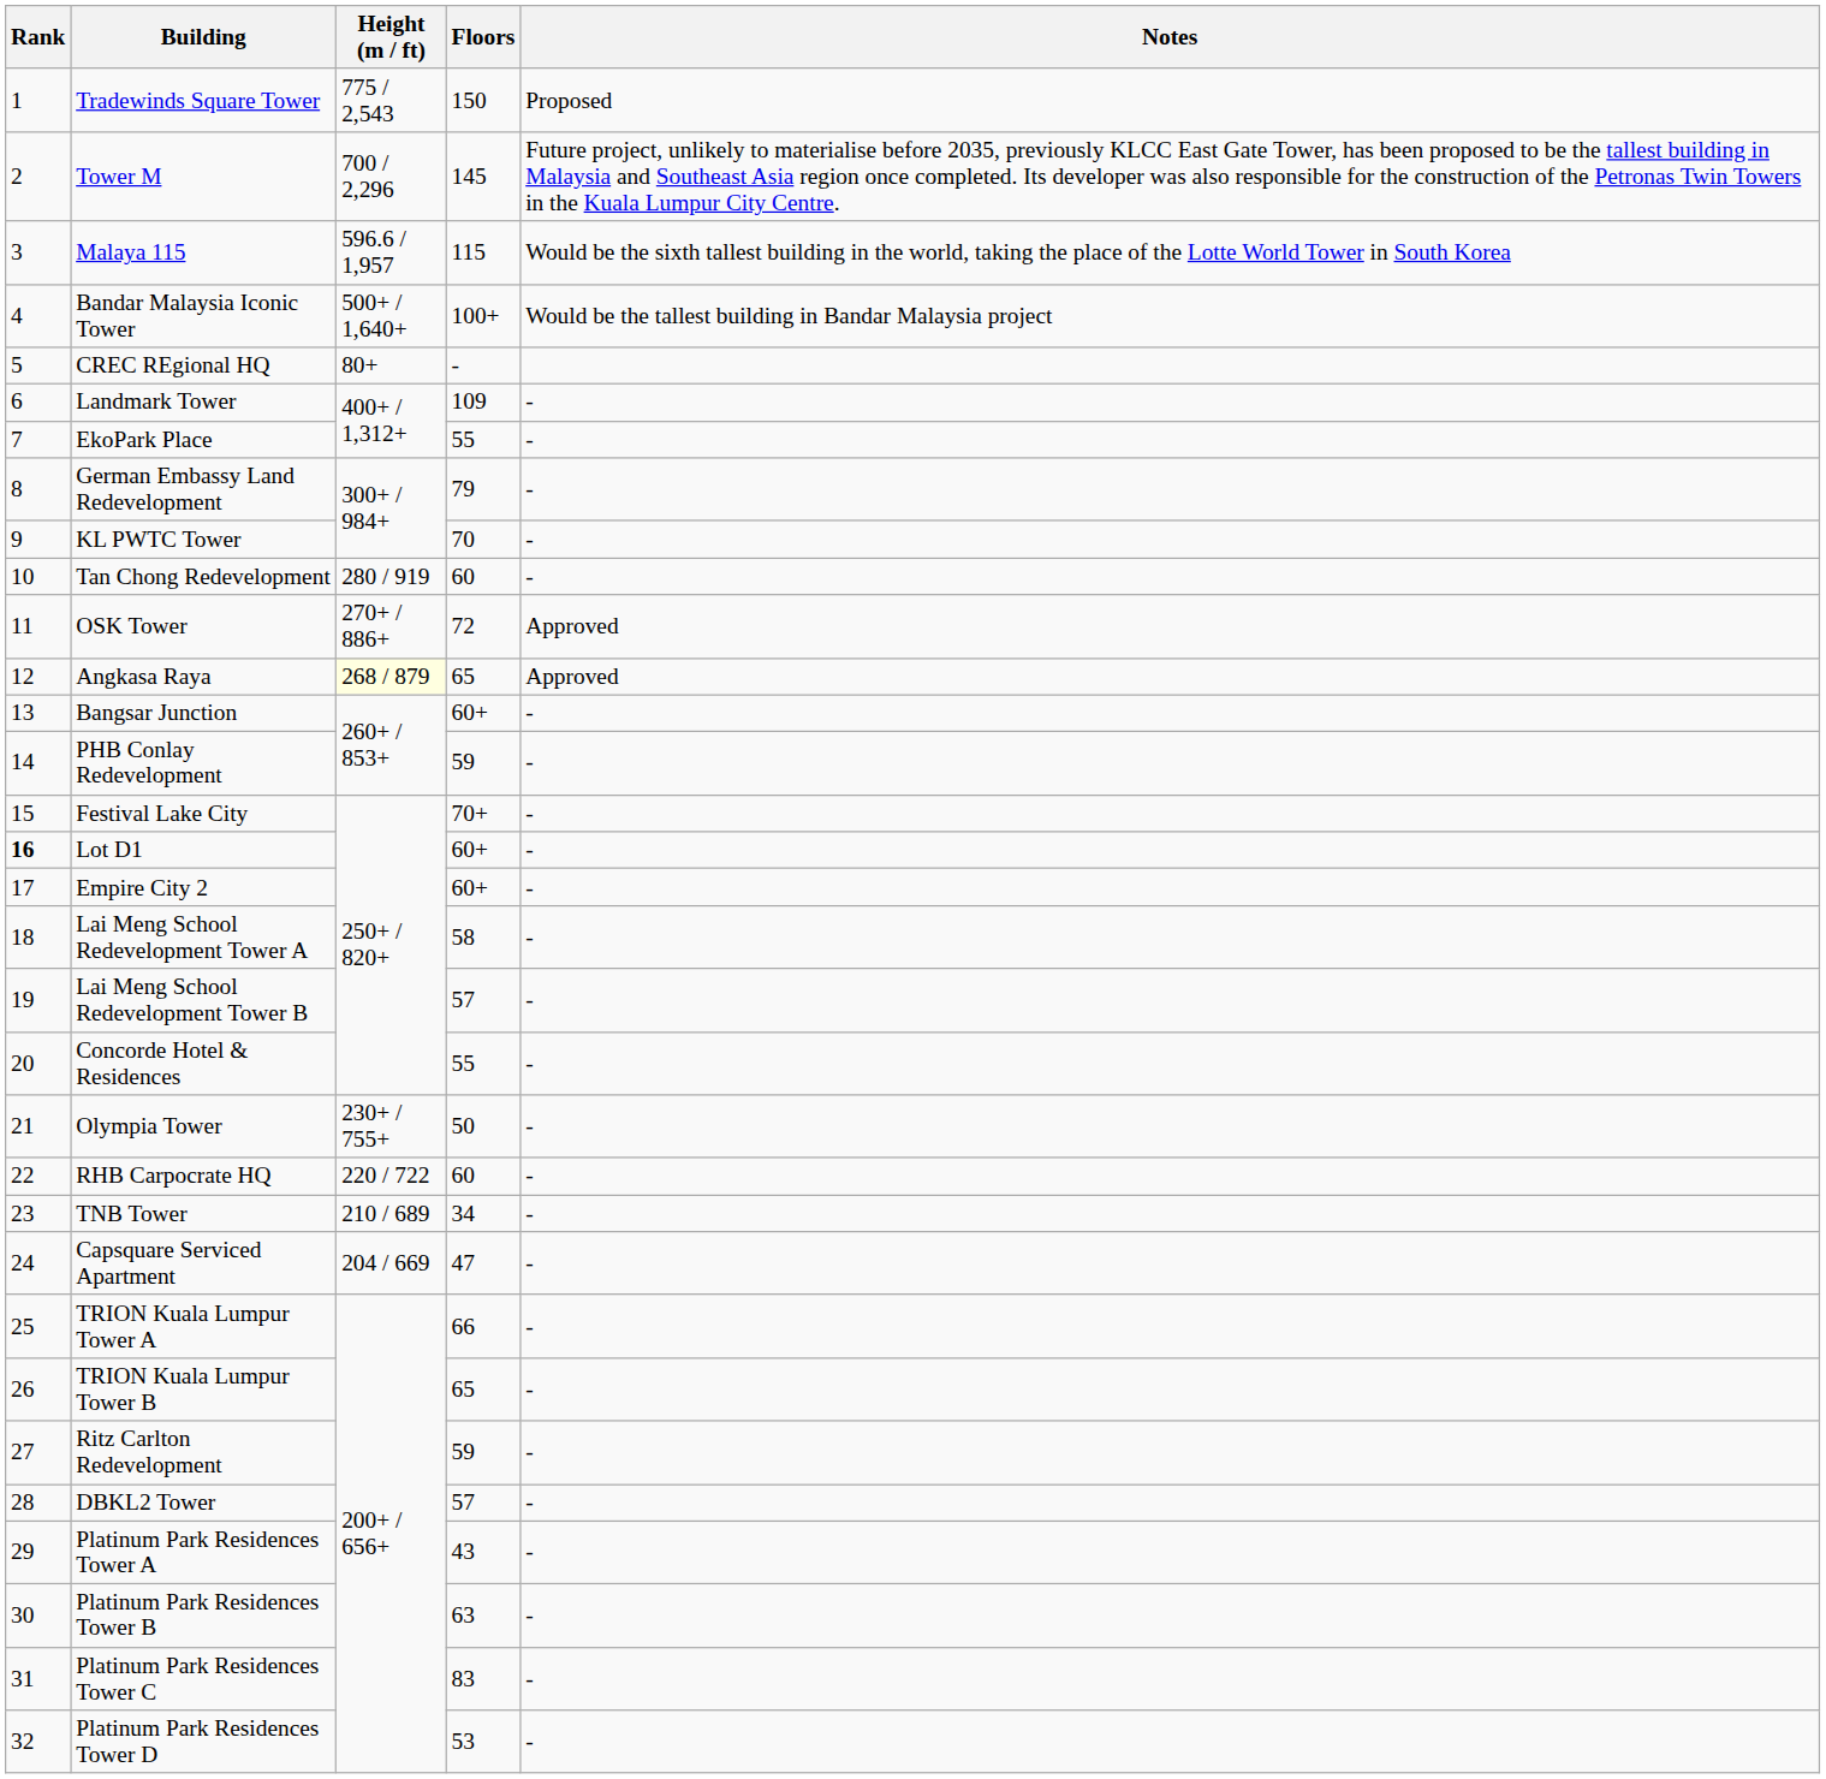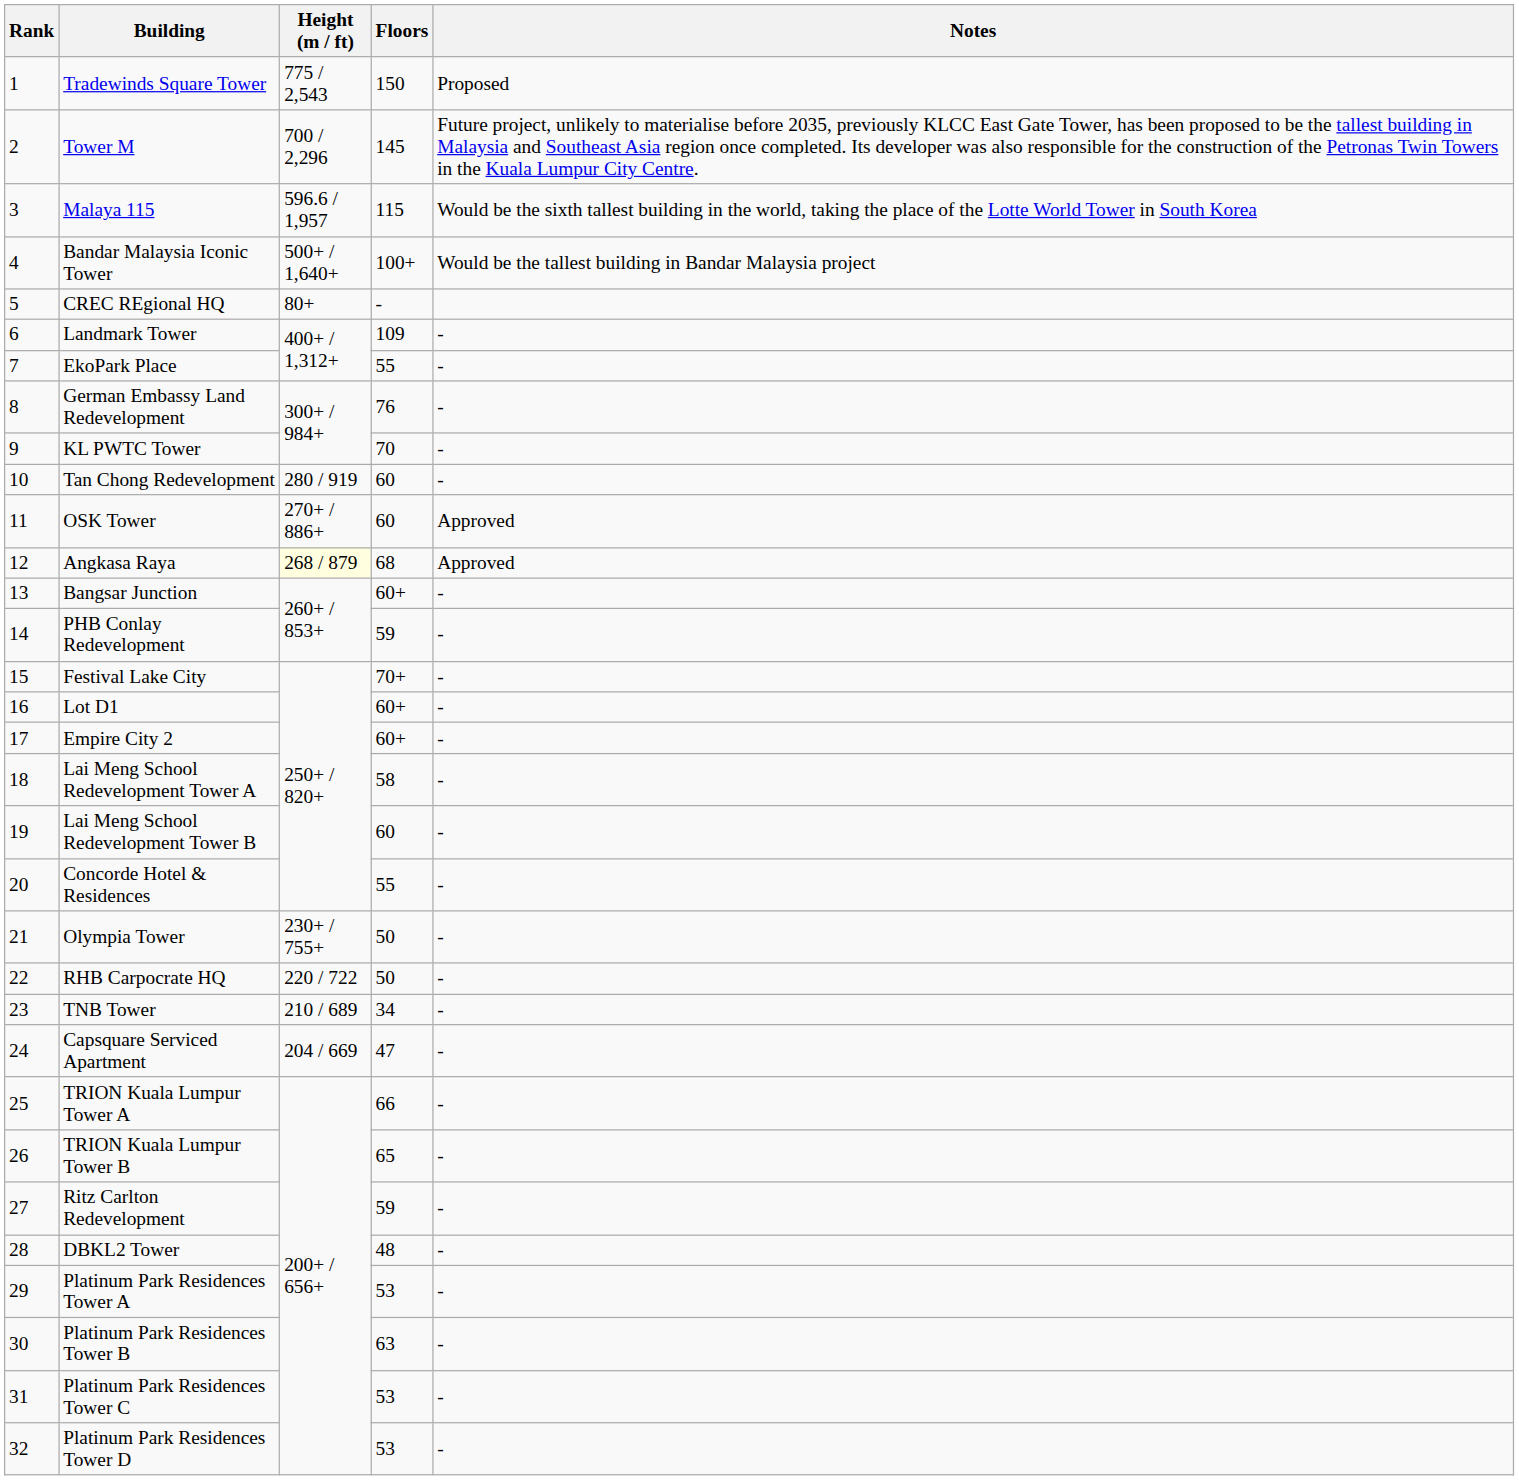 <table class="wikitable sortable">
 <tr>
 <th>Rank</th>
 <th>Building</th>
 <th>Height (m / ft)</th>
 <th>Floors</th>
 <th>Notes</th>
 </tr>
 <tr>
 <td>1</td>
 <td><a href='#'>Tradewinds Square Tower</a></td>
 <td>775 / 2,543</td>
 <td>150</td>
 <td>Proposed</td>
 </tr>
 <tr>
 <td>2</td>
 <td><a href='#'>Tower M</a></td>
 <td>700 / 2,296</td>
 <td>145</td>
 <td>Future project, unlikely to materialise before 2035, previously KLCC East Gate Tower, has been proposed to be the <a href='#'>tallest building in Malaysia</a> and <a href='#'>Southeast Asia</a> region once completed. Its developer was also responsible for the construction of the <a href='#'>Petronas Twin Towers</a> in the <a href='#'>Kuala Lumpur City Centre</a>.</td>
 </tr>
 <tr>
 <td>3</td>
 <td><a href='#'>Malaya 115</a></td>
 <td>596.6 / 1,957</td>
 <td>115</td>
 <td>Would be the sixth tallest building in the world, taking the place of the <a href='#'>Lotte World Tower</a> in <a href='#'>South Korea</a></td>
 </tr>
 <tr>
 <td>4</td>
 <td>Bandar Malaysia Iconic Tower</td>
 <td>500+ / 1,640+</td>
 <td>100+</td>
 <td>Would be the tallest building in Bandar Malaysia project</td>
 </tr>
 <tr>
 <td>5</td>
 <td>CREC REgional HQ</td>
 <td>80+</td>
 <td>-</td>
 </tr>
 <tr>
 <td>6</td>
 <td>Landmark Tower</td>
 <td rowspan="2">400+ / 1,312+</td>
 <td>109</td>
 <td>-</td>
 </tr>
 <tr>
 <td>7</td>
 <td>EkoPark Place</td>
 <td>55</td>
 <td>-</td>
 </tr>
 <tr>
 <td>8</td>
 <td>German Embassy Land Redevelopment</td>
 <td rowspan="2">300+ / 984+</td>
-<td>79</td>
+<td>76</td>
 <td>-</td>
 </tr>
 <tr>
 <td>9</td>
 <td>KL PWTC Tower</td>
 <td>70</td>
 <td>-</td>
 </tr>
 <tr>
 <td>10</td>
 <td>Tan Chong Redevelopment</td>
 <td>280 / 919</td>
 <td>60</td>
 <td>-</td>
 </tr>
 <tr>
 <td>11</td>
 <td>OSK Tower</td>
 <td>270+ / 886+</td>
-<td>72</td>
+<td>60</td>
 <td>Approved</td>
 </tr>
 <tr>
 <td>12</td>
 <td>Angkasa Raya</td>
 <td style="background: lightyellow;">268 / 879</td>
-<td>65</td>
+<td>68</td>
 <td>Approved</td>
 </tr>
 <tr>
 <td>13</td>
 <td>Bangsar Junction</td>
 <td rowspan="2">260+ / 853+</td>
 <td>60+</td>
 <td>-</td>
 </tr>
 <tr>
 <td>14</td>
 <td>PHB Conlay Redevelopment</td>
 <td>59</td>
 <td>-</td>
 </tr>
 <tr>
 <td>15</td>
 <td>Festival Lake City</td>
 <td rowspan="6">250+ / 820+</td>
 <td>70+</td>
 <td>-</td>
 </tr>
 <tr>
-<td><strong>16</strong></td>
+<td>16</td>
 <td>Lot D1</td>
 <td>60+</td>
 <td>-</td>
 </tr>
 <tr>
 <td>17</td>
 <td>Empire City 2</td>
 <td>60+</td>
 <td>-</td>
 </tr>
 <tr>
 <td>18</td>
 <td>Lai Meng School Redevelopment Tower A</td>
 <td>58</td>
 <td>-</td>
 </tr>
 <tr>
 <td>19</td>
 <td>Lai Meng School Redevelopment Tower B</td>
-<td>57</td>
+<td>60</td>
 <td>-</td>
 </tr>
 <tr>
 <td>20</td>
 <td>Concorde Hotel & Residences</td>
 <td>55</td>
 <td>-</td>
 </tr>
 <tr>
 <td>21</td>
 <td>Olympia Tower</td>
 <td>230+ / 755+</td>
 <td>50</td>
 <td>-</td>
 </tr>
 <tr>
 <td>22</td>
 <td>RHB Carpocrate HQ</td>
 <td>220 / 722</td>
-<td>60</td>
+<td>50</td>
 <td>-</td>
 </tr>
 <tr>
 <td>23</td>
 <td>TNB Tower</td>
 <td>210 / 689</td>
 <td>34</td>
 <td>-</td>
 </tr>
 <tr>
 <td>24</td>
 <td>Capsquare Serviced Apartment</td>
 <td>204 / 669</td>
 <td>47</td>
 <td>-</td>
 </tr>
 <tr>
 <td>25</td>
 <td>TRION Kuala Lumpur Tower A</td>
 <td rowspan="8">200+ / 656+</td>
 <td>66</td>
 <td>-</td>
 </tr>
 <tr>
 <td>26</td>
 <td>TRION Kuala Lumpur Tower B</td>
 <td>65</td>
 <td>-</td>
 </tr>
 <tr>
 <td>27</td>
 <td>Ritz Carlton Redevelopment</td>
 <td>59</td>
 <td>-</td>
 </tr>
 <tr>
 <td>28</td>
 <td>DBKL2 Tower</td>
-<td>57</td>
+<td>48</td>
 <td>-</td>
 </tr>
 <tr>
 <td>29</td>
 <td>Platinum Park Residences Tower A</td>
-<td>43</td>
+<td>53</td>
 <td>-</td>
 </tr>
 <tr>
 <td>30</td>
 <td>Platinum Park Residences Tower B</td>
 <td>63</td>
 <td>-</td>
 </tr>
 <tr>
 <td>31</td>
 <td>Platinum Park Residences Tower C</td>
-<td>83</td>
+<td>53</td>
 <td>-</td>
 </tr>
 <tr>
 <td>32</td>
 <td>Platinum Park Residences Tower D</td>
 <td>53</td>
 <td>-</td>
 </tr>
 </table>
